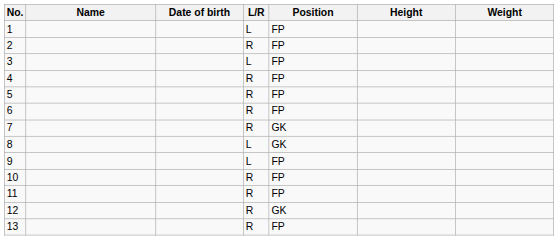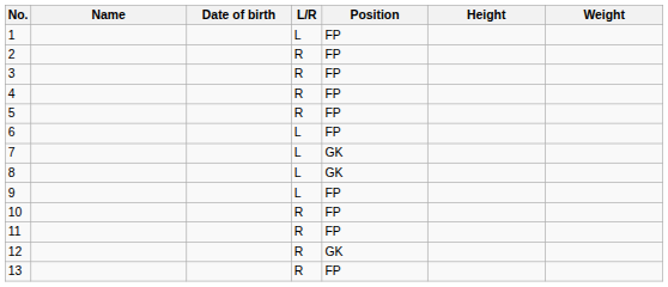 <table class=wikitable sortable style=font-size:100%; text-align:center;>
 <tr>
 <th>No.</th>
 <th style=width:12em>Name</th>
 <th style=width:8em>Date of birth</th>
 <th style=width:2em>L/R</th>
 <th style=width:8em>Position</th>
 <th style=width:9em>Height</th>
 <th style=width:9em>Weight</th>
 </tr>
 <tr>
 <td>1</td>
 <td align=left></td>
 <td></td>
 <td>L</td>
 <td>FP</td>
 <td></td>
 <td></td>
 </tr>
 <tr>
 <td>2</td>
 <td align=left></td>
 <td></td>
 <td>R</td>
 <td>FP</td>
 <td></td>
 <td></td>
 </tr>
 <tr>
 <td>3</td>
 <td align=left></td>
 <td></td>
-<td>L</td>
+<td>R</td>
 <td>FP</td>
 <td></td>
 <td></td>
 </tr>
 <tr>
 <td>4</td>
 <td align=left></td>
 <td></td>
 <td>R</td>
 <td>FP</td>
 <td></td>
 <td></td>
 </tr>
 <tr>
 <td>5</td>
 <td align=left></td>
 <td></td>
 <td>R</td>
 <td>FP</td>
 <td></td>
 <td></td>
 </tr>
 <tr>
 <td>6</td>
 <td align=left></td>
 <td></td>
-<td>R</td>
+<td>L</td>
 <td>FP</td>
 <td></td>
 <td></td>
 </tr>
 <tr>
 <td>7</td>
 <td align=left></td>
 <td></td>
-<td>R</td>
+<td>L</td>
 <td>GK</td>
 <td></td>
 <td></td>
 </tr>
 <tr>
 <td>8</td>
 <td align=left></td>
 <td></td>
 <td>L</td>
 <td>GK</td>
 <td></td>
 <td></td>
 </tr>
 <tr>
 <td>9</td>
 <td align=left></td>
 <td></td>
 <td>L</td>
 <td>FP</td>
 <td></td>
 <td></td>
 </tr>
 <tr>
 <td>10</td>
 <td align=left></td>
 <td></td>
 <td>R</td>
 <td>FP</td>
 <td></td>
 <td></td>
 </tr>
 <tr>
 <td>11</td>
 <td align=left></td>
 <td></td>
 <td>R</td>
 <td>FP</td>
 <td></td>
 <td></td>
 </tr>
 <tr>
 <td>12</td>
 <td align=left></td>
 <td></td>
 <td>R</td>
 <td>GK</td>
 <td></td>
 <td></td>
 </tr>
 <tr>
 <td>13</td>
 <td align=left></td>
 <td></td>
 <td>R</td>
 <td>FP</td>
 <td></td>
 <td></td>
 </tr>
 </table>
